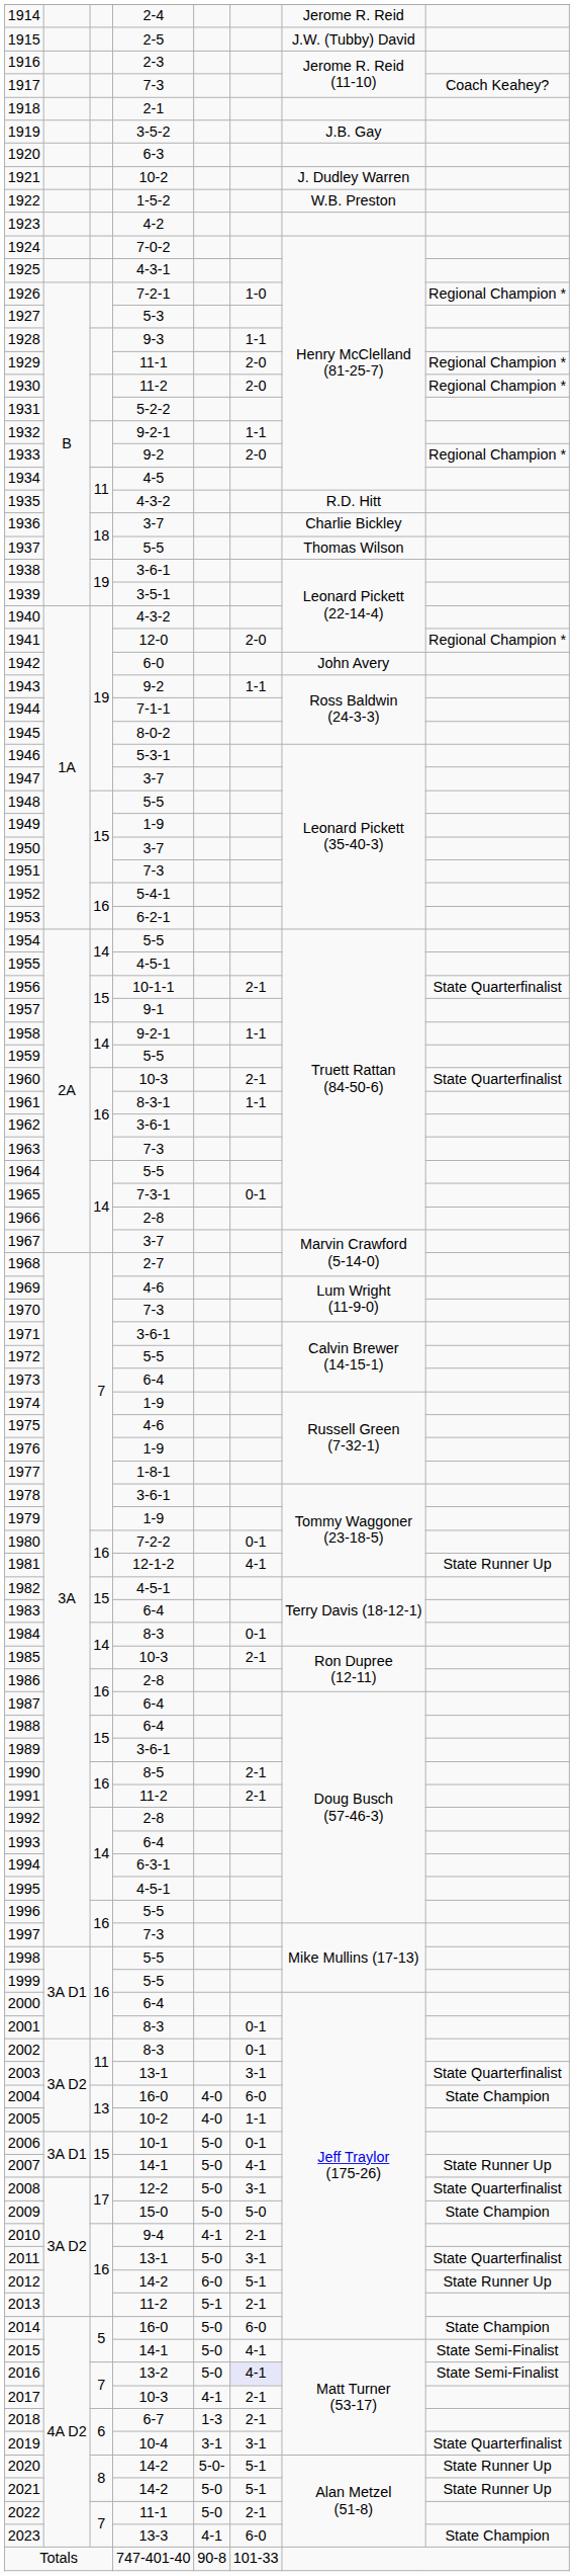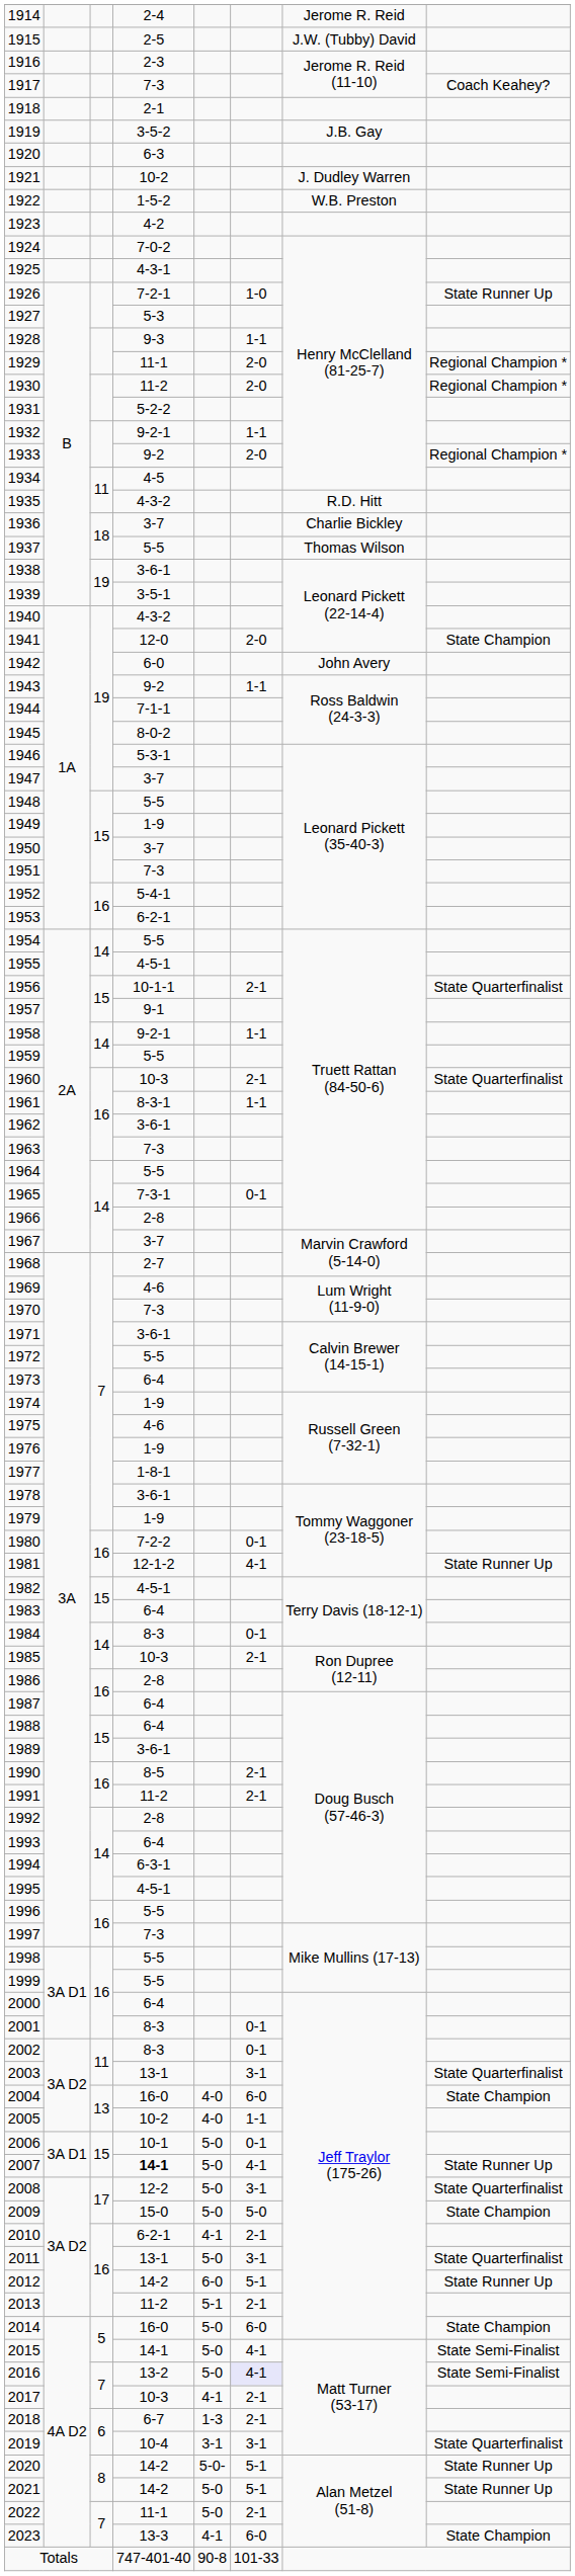 <table class="wikitable mw-collapsible mw-collapsed" style="text-align:center">
 <tr>
 </tr>
 <tr>
 <td>1914</td>
 <td></td>
 <td></td>
 <td>2-4</td>
 <td></td>
 <td></td>
 <td>Jerome R. Reid</td>
 <td></td>
 </tr>
 <tr>
 <td>1915</td>
 <td></td>
 <td></td>
 <td>2-5</td>
 <td></td>
 <td></td>
 <td>J.W. (Tubby) David</td>
 <td></td>
 </tr>
 <tr>
 <td>1916</td>
 <td></td>
 <td></td>
 <td>2-3</td>
 <td></td>
 <td></td>
 <td rowspan="2">Jerome R. Reid<br>(11-10)</td>
 <td></td>
 </tr>
 <tr>
 <td>1917</td>
 <td></td>
 <td></td>
 <td>7-3</td>
 <td></td>
 <td></td>
 <td>Coach Keahey?</td>
 </tr>
 <tr>
 <td>1918</td>
 <td></td>
 <td></td>
 <td>2-1</td>
 <td></td>
 <td></td>
 <td></td>
 <td></td>
 </tr>
 <tr>
 <td>1919</td>
 <td></td>
 <td></td>
 <td>3-5-2</td>
 <td></td>
 <td></td>
 <td>J.B. Gay</td>
 <td></td>
 </tr>
 <tr>
 <td>1920</td>
 <td></td>
 <td></td>
 <td>6-3</td>
 <td></td>
 <td></td>
 <td></td>
 <td></td>
 </tr>
 <tr>
 <td>1921</td>
 <td></td>
 <td></td>
 <td>10-2</td>
 <td></td>
 <td></td>
 <td>J. Dudley Warren</td>
 <td></td>
 </tr>
 <tr>
 <td>1922</td>
 <td></td>
 <td></td>
 <td>1-5-2</td>
 <td></td>
 <td></td>
 <td>W.B. Preston</td>
 <td></td>
 </tr>
 <tr>
 <td>1923</td>
 <td></td>
 <td></td>
 <td>4-2</td>
 <td></td>
 <td></td>
 <td></td>
 <td></td>
 </tr>
 <tr>
 <td>1924</td>
 <td></td>
 <td></td>
 <td>7-0-2</td>
 <td></td>
 <td></td>
 <td rowspan="11">Henry McClelland<br>(81-25-7)</td>
 <td></td>
 </tr>
 <tr>
 <td>1925</td>
 <td></td>
 <td></td>
 <td>4-3-1</td>
 <td></td>
 <td></td>
 <td></td>
 </tr>
 <tr>
 <td>1926</td>
 <td rowspan="14">B</td>
 <td rowspan="2"></td>
 <td>7-2-1</td>
 <td></td>
 <td>1-0</td>
-<td>Regional Champion *</td>
+<td>State Runner Up</td>
 </tr>
 <tr>
 <td>1927</td>
 <td>5-3</td>
 <td></td>
 <td></td>
 <td></td>
 </tr>
 <tr>
 <td>1928</td>
 <td rowspan="2"></td>
 <td>9-3</td>
 <td></td>
 <td>1-1</td>
 <td></td>
 </tr>
 <tr>
 <td>1929</td>
 <td>11-1</td>
 <td></td>
 <td>2-0</td>
 <td>Regional Champion *</td>
 </tr>
 <tr>
 <td>1930</td>
 <td rowspan="2"></td>
 <td>11-2</td>
 <td></td>
 <td>2-0</td>
 <td>Regional Champion *</td>
 </tr>
 <tr>
 <td>1931</td>
 <td>5-2-2</td>
 <td></td>
 <td></td>
 <td></td>
 </tr>
 <tr>
 <td>1932</td>
 <td rowspan="2"></td>
 <td>9-2-1</td>
 <td></td>
 <td>1-1</td>
 <td></td>
 </tr>
 <tr>
 <td>1933</td>
 <td>9-2</td>
 <td></td>
 <td>2-0</td>
 <td>Regional Champion *</td>
 </tr>
 <tr>
 <td>1934</td>
 <td rowspan="2">11</td>
 <td>4-5</td>
 <td></td>
 <td></td>
 <td></td>
 </tr>
 <tr>
 <td>1935</td>
 <td>4-3-2</td>
 <td></td>
 <td></td>
 <td>R.D. Hitt</td>
 <td></td>
 </tr>
 <tr>
 <td>1936</td>
 <td rowspan="2">18</td>
 <td>3-7</td>
 <td></td>
 <td></td>
 <td>Charlie Bickley</td>
 <td></td>
 </tr>
 <tr>
 <td>1937</td>
 <td>5-5</td>
 <td></td>
 <td></td>
 <td>Thomas Wilson</td>
 <td></td>
 </tr>
 <tr>
 <td>1938</td>
 <td rowspan="2">19</td>
 <td>3-6-1</td>
 <td></td>
 <td></td>
 <td rowspan="4">Leonard Pickett<br>(22-14-4)</td>
 <td></td>
 </tr>
 <tr>
 <td>1939</td>
 <td>3-5-1</td>
 <td></td>
 <td></td>
 <td></td>
 </tr>
 <tr>
 <td>1940</td>
 <td rowspan="14">1A</td>
 <td rowspan="8">19</td>
 <td>4-3-2</td>
 <td></td>
 <td></td>
 <td></td>
 </tr>
 <tr>
 <td>1941</td>
 <td>12-0</td>
 <td></td>
 <td>2-0</td>
-<td>Regional Champion *</td>
+<td>State Champion</td>
 </tr>
 <tr>
 <td>1942</td>
 <td>6-0</td>
 <td></td>
 <td></td>
 <td>John Avery</td>
 <td></td>
 </tr>
 <tr>
 <td>1943</td>
 <td>9-2</td>
 <td></td>
 <td>1-1</td>
 <td rowspan="3">Ross Baldwin<br>(24-3-3)</td>
 <td></td>
 </tr>
 <tr>
 <td>1944</td>
 <td>7-1-1</td>
 <td></td>
 <td></td>
 <td></td>
 </tr>
 <tr>
 <td>1945</td>
 <td>8-0-2</td>
 <td></td>
 <td></td>
 <td></td>
 </tr>
 <tr>
 <td>1946</td>
 <td>5-3-1</td>
 <td></td>
 <td></td>
 <td rowspan="8">Leonard Pickett<br>(35-40-3)</td>
 <td></td>
 </tr>
 <tr>
 <td>1947</td>
 <td>3-7</td>
 <td></td>
 <td></td>
 <td></td>
 </tr>
 <tr>
 <td>1948</td>
 <td rowspan="4">15</td>
 <td>5-5</td>
 <td></td>
 <td></td>
 <td></td>
 </tr>
 <tr>
 <td>1949</td>
 <td>1-9</td>
 <td></td>
 <td></td>
 <td></td>
 </tr>
 <tr>
 <td>1950</td>
 <td>3-7</td>
 <td></td>
 <td></td>
 <td></td>
 </tr>
 <tr>
 <td>1951</td>
 <td>7-3</td>
 <td></td>
 <td></td>
 <td></td>
 </tr>
 <tr>
 <td>1952</td>
 <td rowspan="2">16</td>
 <td>5-4-1</td>
 <td></td>
 <td></td>
 <td></td>
 </tr>
 <tr>
 <td>1953</td>
 <td>6-2-1</td>
 <td></td>
 <td></td>
 <td></td>
 </tr>
 <tr>
 <td>1954</td>
 <td rowspan="14">2A</td>
 <td rowspan="2">14</td>
 <td>5-5</td>
 <td></td>
 <td></td>
 <td rowspan="13">Truett Rattan<br>(84-50-6)</td>
 <td></td>
 </tr>
 <tr>
 <td>1955</td>
 <td>4-5-1</td>
 <td></td>
 <td></td>
 <td></td>
 </tr>
 <tr>
 <td>1956</td>
 <td rowspan="2">15</td>
 <td>10-1-1</td>
 <td></td>
 <td>2-1</td>
 <td>State Quarterfinalist</td>
 </tr>
 <tr>
 <td>1957</td>
 <td>9-1</td>
 <td></td>
 <td></td>
 <td></td>
 </tr>
 <tr>
 <td>1958</td>
 <td rowspan="2">14</td>
 <td>9-2-1</td>
 <td></td>
 <td>1-1</td>
 <td></td>
 </tr>
 <tr>
 <td>1959</td>
 <td>5-5</td>
 <td></td>
 <td></td>
 <td></td>
 </tr>
 <tr>
 <td>1960</td>
 <td rowspan="4">16</td>
 <td>10-3</td>
 <td></td>
 <td>2-1</td>
 <td>State Quarterfinalist</td>
 </tr>
 <tr>
 <td>1961</td>
 <td>8-3-1</td>
 <td></td>
 <td>1-1</td>
 <td></td>
 </tr>
 <tr>
 <td>1962</td>
 <td>3-6-1</td>
 <td></td>
 <td></td>
 <td></td>
 </tr>
 <tr>
 <td>1963</td>
 <td>7-3</td>
 <td></td>
 <td></td>
 <td></td>
 </tr>
 <tr>
 <td>1964</td>
 <td rowspan="4">14</td>
 <td>5-5</td>
 <td></td>
 <td></td>
 <td></td>
 </tr>
 <tr>
 <td>1965</td>
 <td>7-3-1</td>
 <td></td>
 <td>0-1</td>
 <td></td>
 </tr>
 <tr>
 <td>1966</td>
 <td>2-8</td>
 <td></td>
 <td></td>
 <td></td>
 </tr>
 <tr>
 <td>1967</td>
 <td>3-7</td>
 <td></td>
 <td></td>
 <td rowspan="2">Marvin Crawford<br>(5-14-0)</td>
 <td></td>
 </tr>
 <tr>
 <td>1968</td>
 <td rowspan="30">3A</td>
 <td rowspan="12">7</td>
 <td>2-7</td>
 <td></td>
 <td></td>
 <td></td>
 </tr>
 <tr>
 <td>1969</td>
 <td>4-6</td>
 <td></td>
 <td></td>
 <td rowspan="2">Lum Wright<br>(11-9-0)</td>
 <td></td>
 </tr>
 <tr>
 <td>1970</td>
 <td>7-3</td>
 <td></td>
 <td></td>
 <td></td>
 </tr>
 <tr>
 <td>1971</td>
 <td>3-6-1</td>
 <td></td>
 <td></td>
 <td rowspan="3">Calvin Brewer<br>(14-15-1)</td>
 <td></td>
 </tr>
 <tr>
 <td>1972</td>
 <td>5-5</td>
 <td></td>
 <td></td>
 <td></td>
 </tr>
 <tr>
 <td>1973</td>
 <td>6-4</td>
 <td></td>
 <td></td>
 <td></td>
 </tr>
 <tr>
 <td>1974</td>
 <td>1-9</td>
 <td></td>
 <td></td>
 <td rowspan="4">Russell Green<br>(7-32-1)</td>
 <td></td>
 </tr>
 <tr>
 <td>1975</td>
 <td>4-6</td>
 <td></td>
 <td></td>
 <td></td>
 </tr>
 <tr>
 <td>1976</td>
 <td>1-9</td>
 <td></td>
 <td></td>
 <td></td>
 </tr>
 <tr>
 <td>1977</td>
 <td>1-8-1</td>
 <td></td>
 <td></td>
 <td></td>
 </tr>
 <tr>
 <td>1978</td>
 <td>3-6-1</td>
 <td></td>
 <td></td>
 <td rowspan="4">Tommy Waggoner<br>(23-18-5)</td>
 <td></td>
 </tr>
 <tr>
 <td>1979</td>
 <td>1-9</td>
 <td></td>
 <td></td>
 <td></td>
 </tr>
 <tr>
 <td>1980</td>
 <td rowspan="2">16</td>
 <td>7-2-2</td>
 <td></td>
 <td>0-1</td>
 <td></td>
 </tr>
 <tr>
 <td>1981</td>
 <td>12-1-2</td>
 <td></td>
 <td>4-1</td>
 <td>State Runner Up</td>
 </tr>
 <tr>
 <td>1982</td>
 <td rowspan="2">15</td>
 <td>4-5-1</td>
 <td></td>
 <td></td>
 <td rowspan="3">Terry Davis (18-12-1)</td>
 <td></td>
 </tr>
 <tr>
 <td>1983</td>
 <td>6-4</td>
 <td></td>
 <td></td>
 <td></td>
 </tr>
 <tr>
 <td>1984</td>
 <td rowspan="2">14</td>
 <td>8-3</td>
 <td></td>
 <td>0-1</td>
 <td></td>
 </tr>
 <tr>
 <td>1985</td>
 <td>10-3</td>
 <td></td>
 <td>2-1</td>
 <td rowspan="2">Ron Dupree<br>(12-11)</td>
 <td></td>
 </tr>
 <tr>
 <td>1986</td>
 <td rowspan="2">16</td>
 <td>2-8</td>
 <td></td>
 <td></td>
 <td></td>
 </tr>
 <tr>
 <td>1987</td>
 <td>6-4</td>
 <td></td>
 <td></td>
 <td rowspan="10">Doug Busch<br>(57-46-3)</td>
 <td></td>
 </tr>
 <tr>
 <td>1988</td>
 <td rowspan="2">15</td>
 <td>6-4</td>
 <td></td>
 <td></td>
 <td></td>
 </tr>
 <tr>
 <td>1989</td>
 <td>3-6-1</td>
 <td></td>
 <td></td>
 <td></td>
 </tr>
 <tr>
 <td>1990</td>
 <td rowspan="2">16</td>
 <td>8-5</td>
 <td></td>
 <td>2-1</td>
 <td></td>
 </tr>
 <tr>
 <td>1991</td>
 <td>11-2</td>
 <td></td>
 <td>2-1</td>
 <td></td>
 </tr>
 <tr>
 <td>1992</td>
 <td rowspan="4">14</td>
 <td>2-8</td>
 <td></td>
 <td></td>
 <td></td>
 </tr>
 <tr>
 <td>1993</td>
 <td>6-4</td>
 <td></td>
 <td></td>
 <td></td>
 </tr>
 <tr>
 <td>1994</td>
 <td>6-3-1</td>
 <td></td>
 <td></td>
 <td></td>
 </tr>
 <tr>
 <td>1995</td>
 <td>4-5-1</td>
 <td></td>
 <td></td>
 <td></td>
 </tr>
 <tr>
 <td>1996</td>
 <td rowspan="2">16</td>
 <td>5-5</td>
 <td></td>
 <td></td>
 <td></td>
 </tr>
 <tr>
 <td>1997</td>
 <td>7-3</td>
 <td></td>
 <td></td>
 <td rowspan="3">Mike Mullins (17-13)</td>
 <td></td>
 </tr>
 <tr>
 <td>1998</td>
 <td rowspan="4">3A D1</td>
 <td rowspan="4">16</td>
 <td>5-5</td>
 <td></td>
 <td></td>
 <td></td>
 </tr>
 <tr>
 <td>1999</td>
 <td>5-5</td>
 <td></td>
 <td></td>
 <td></td>
 </tr>
 <tr>
 <td>2000</td>
 <td>6-4</td>
 <td></td>
 <td></td>
 <td rowspan="15"><a href='#'>Jeff Traylor</a><br>(175-26)</td>
 <td></td>
 </tr>
 <tr>
 <td>2001</td>
 <td>8-3</td>
 <td></td>
 <td>0-1</td>
 <td></td>
 </tr>
 <tr>
 <td>2002</td>
 <td rowspan="4">3A D2</td>
 <td rowspan="2">11</td>
 <td>8-3</td>
 <td></td>
 <td>0-1</td>
 <td></td>
 </tr>
 <tr>
 <td>2003</td>
 <td>13-1</td>
 <td></td>
 <td>3-1</td>
 <td>State Quarterfinalist</td>
 </tr>
 <tr>
 <td>2004</td>
 <td rowspan="2">13</td>
 <td>16-0</td>
 <td>4-0</td>
 <td>6-0</td>
 <td>State Champion</td>
 </tr>
 <tr>
 <td>2005</td>
 <td>10-2</td>
 <td>4-0</td>
 <td>1-1</td>
 <td></td>
 </tr>
 <tr>
 <td>2006</td>
 <td rowspan="2">3A D1</td>
 <td rowspan="2">15</td>
 <td>10-1</td>
 <td>5-0</td>
 <td>0-1</td>
 <td></td>
 </tr>
 <tr>
 <td>2007</td>
-<td>14-1</td>
+<td><strong>14-1</strong></td>
 <td>5-0</td>
 <td>4-1</td>
 <td>State Runner Up</td>
 </tr>
 <tr>
 <td>2008</td>
 <td rowspan="6">3A D2</td>
 <td rowspan="2">17</td>
 <td>12-2</td>
 <td>5-0</td>
 <td>3-1</td>
 <td>State Quarterfinalist</td>
 </tr>
 <tr>
 <td>2009</td>
 <td>15-0</td>
 <td>5-0</td>
 <td>5-0</td>
 <td>State Champion</td>
 </tr>
 <tr>
 <td>2010</td>
 <td rowspan="4">16</td>
-<td>9-4</td>
+<td>6-2-1</td>
 <td>4-1</td>
 <td>2-1</td>
 <td></td>
 </tr>
 <tr>
 <td>2011</td>
 <td>13-1</td>
 <td>5-0</td>
 <td>3-1</td>
 <td>State Quarterfinalist</td>
 </tr>
 <tr>
 <td>2012</td>
 <td>14-2</td>
 <td>6-0</td>
 <td>5-1</td>
 <td>State Runner Up</td>
 </tr>
 <tr>
 <td>2013</td>
 <td>11-2</td>
 <td>5-1</td>
 <td>2-1</td>
 <td></td>
 </tr>
 <tr>
 <td>2014</td>
 <td rowspan="10">4A D2</td>
 <td rowspan="2">5</td>
 <td>16-0</td>
 <td>5-0</td>
 <td>6-0</td>
 <td>State Champion</td>
 </tr>
 <tr>
 <td>2015</td>
 <td>14-1</td>
 <td>5-0</td>
 <td>4-1</td>
 <td rowspan="5">Matt Turner<br>(53-17)</td>
 <td>State Semi-Finalist</td>
 </tr>
 <tr>
 <td>2016</td>
 <td rowspan="2">7</td>
 <td>13-2</td>
 <td>5-0</td>
 <td style="background: lavender;">4-1</td>
 <td>State Semi-Finalist</td>
 </tr>
 <tr>
 <td>2017</td>
 <td>10-3</td>
 <td>4-1</td>
 <td>2-1</td>
 <td></td>
 </tr>
 <tr>
 <td>2018</td>
 <td rowspan="2">6</td>
 <td>6-7</td>
 <td>1-3</td>
 <td>2-1</td>
 <td></td>
 </tr>
 <tr>
 <td>2019</td>
 <td>10-4</td>
 <td>3-1</td>
 <td>3-1</td>
 <td>State Quarterfinalist</td>
 </tr>
 <tr>
 <td>2020</td>
 <td rowspan="2">8</td>
 <td>14-2</td>
 <td>5-0-</td>
 <td>5-1</td>
 <td rowspan="4">Alan Metzel<br>(51-8)</td>
 <td>State Runner Up</td>
 </tr>
 <tr>
 <td>2021</td>
 <td>14-2</td>
 <td>5-0</td>
 <td>5-1</td>
 <td>State Runner Up</td>
 </tr>
 <tr>
 <td>2022</td>
 <td rowspan="2">7</td>
 <td>11-1</td>
 <td>5-0</td>
 <td>2-1</td>
 <td></td>
 </tr>
 <tr>
 <td>2023</td>
 <td>13-3</td>
 <td>4-1</td>
 <td>6-0</td>
 <td>State Champion</td>
 </tr>
 <tr>
 <td colspan="3">Totals</td>
 <td>747-401-40</td>
 <td>90-8</td>
 <td>101-33</td>
 <td colspan="2"></td>
 </tr>
 </table>
